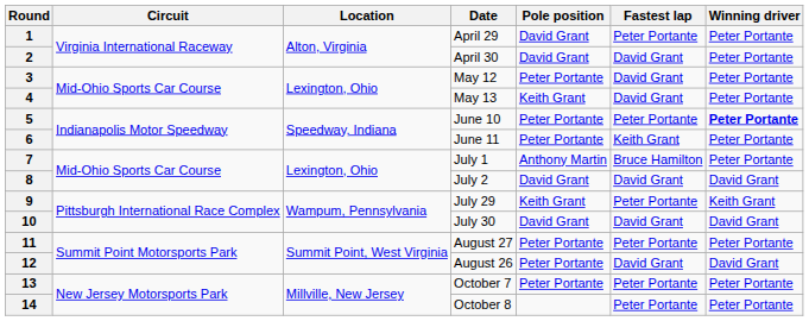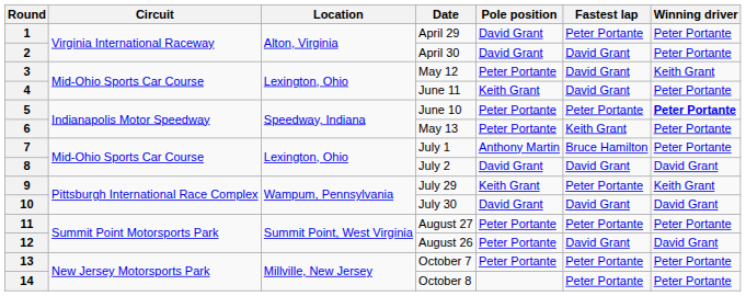 <table class="wikitable" border="1" style="font-size: 85%;">
 <tr>
 <th>Round</th>
 <th>Circuit</th>
 <th>Location</th>
 <th>Date</th>
 <th>Pole position</th>
 <th>Fastest lap</th>
 <th>Winning driver</th>
 </tr>
 <tr>
 <th>1</th>
 <td rowspan=2><a href='#'>Virginia International Raceway</a></td>
 <td rowspan=2> <a href='#'>Alton, Virginia</a></td>
 <td>April 29</td>
 <td> <a href='#'>David Grant</a></td>
 <td> <a href='#'>Peter Portante</a></td>
 <td> <a href='#'>Peter Portante</a></td>
 </tr>
 <tr>
 <th>2</th>
 <td>April 30</td>
 <td> <a href='#'>David Grant</a></td>
 <td> <a href='#'>David Grant</a></td>
 <td> <a href='#'>Peter Portante</a></td>
 </tr>
 <tr>
 <th>3</th>
 <td rowspan=2><a href='#'>Mid-Ohio Sports Car Course</a></td>
 <td rowspan=2> <a href='#'>Lexington, Ohio</a></td>
 <td>May 12</td>
 <td> <a href='#'>Peter Portante</a></td>
 <td> <a href='#'>David Grant</a></td>
-<td> <a href='#'>Peter Portante</a></td>
+<td> <a href='#'>Keith Grant</a></td>
 </tr>
 <tr>
 <th>4</th>
-<td>May 13</td>
+<td>June 11</td>
 <td> <a href='#'>Keith Grant</a></td>
 <td> <a href='#'>David Grant</a></td>
 <td> <a href='#'>Peter Portante</a></td>
 </tr>
 <tr>
 <th>5</th>
 <td rowspan=2><a href='#'>Indianapolis Motor Speedway</a></td>
 <td rowspan=2> <a href='#'>Speedway, Indiana</a></td>
 <td>June 10</td>
 <td> <a href='#'>Peter Portante</a></td>
 <td> <a href='#'>Peter Portante</a></td>
 <td><strong> <a href='#'>Peter Portante</a></strong></td>
 </tr>
 <tr>
 <th>6</th>
-<td>June 11</td>
+<td>May 13</td>
 <td> <a href='#'>Peter Portante</a></td>
 <td> <a href='#'>Keith Grant</a></td>
 <td> <a href='#'>Peter Portante</a></td>
 </tr>
 <tr>
 <th>7</th>
 <td rowspan=2><a href='#'>Mid-Ohio Sports Car Course</a></td>
 <td rowspan=2> <a href='#'>Lexington, Ohio</a></td>
 <td>July 1</td>
 <td> <a href='#'>Anthony Martin</a></td>
 <td> <a href='#'>Bruce Hamilton</a></td>
 <td> <a href='#'>Peter Portante</a></td>
 </tr>
 <tr>
 <th>8</th>
 <td>July 2</td>
 <td> <a href='#'>David Grant</a></td>
 <td> <a href='#'>David Grant</a></td>
 <td> <a href='#'>David Grant</a></td>
 </tr>
 <tr>
 <th>9</th>
 <td rowspan=2><a href='#'>Pittsburgh International Race Complex</a></td>
 <td rowspan=2> <a href='#'>Wampum, Pennsylvania</a></td>
 <td>July 29</td>
 <td> <a href='#'>Keith Grant</a></td>
 <td> <a href='#'>Peter Portante</a></td>
 <td> <a href='#'>Keith Grant</a></td>
 </tr>
 <tr>
 <th>10</th>
 <td>July 30</td>
 <td> <a href='#'>David Grant</a></td>
 <td> <a href='#'>David Grant</a></td>
 <td> <a href='#'>David Grant</a></td>
 </tr>
 <tr>
 <th>11</th>
 <td rowspan=2><a href='#'>Summit Point Motorsports Park</a></td>
 <td rowspan=2> <a href='#'>Summit Point, West Virginia</a></td>
 <td>August 27</td>
 <td> <a href='#'>Peter Portante</a></td>
 <td> <a href='#'>Peter Portante</a></td>
 <td> <a href='#'>Peter Portante</a></td>
 </tr>
 <tr>
 <th>12</th>
 <td>August 26</td>
 <td> <a href='#'>Peter Portante</a></td>
 <td> <a href='#'>David Grant</a></td>
 <td> <a href='#'>David Grant</a></td>
 </tr>
 <tr>
 <th>13</th>
 <td rowspan=2><a href='#'>New Jersey Motorsports Park</a></td>
 <td rowspan=2> <a href='#'>Millville, New Jersey</a></td>
 <td>October 7</td>
 <td> <a href='#'>Peter Portante</a></td>
 <td> <a href='#'>Peter Portante</a></td>
 <td> <a href='#'>Peter Portante</a></td>
 </tr>
 <tr>
 <th>14</th>
 <td>October 8</td>
 <td></td>
 <td> <a href='#'>Peter Portante</a></td>
 <td> <a href='#'>Peter Portante</a></td>
 </tr>
 </table>
